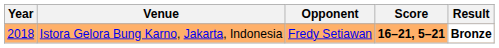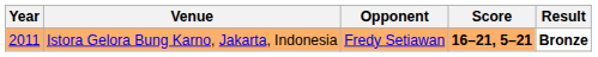 <table class="sortable wikitable" style="font-size: 90%;">
 <tr>
 <th>Year</th>
 <th>Venue</th>
 <th>Opponent</th>
 <th>Score</th>
 <th>Result</th>
 </tr>
 <tr style="background:#FFB069">
-<td align="center"><a href='#'>2018</a></td>
+<td align="center"><a href='#'>2011</a></td>
 <td align="left"><a href='#'>Istora Gelora Bung Karno</a>, <a href='#'>Jakarta</a>, Indonesia</td>
 <td align="left"> <a href='#'>Fredy Setiawan</a></td>
 <td align="left"><strong>16–21, 5–21</strong></td>
 <td style="text-align:left; background:white"> <strong>Bronze</strong></td>
 </tr>
 </table>
